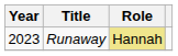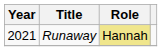 <table class="wikitable sortable plainrowheaders">
 <tr>
 <th scope="col">Year</th>
 <th scope="col">Title</th>
 <th scope="col">Role</th>
 <th scope="col" class="unsortable"></th>
 </tr>
 <tr>
-<td>2023</td>
+<td>2021</td>
 <td><em>Runaway</em></td>
 <td style="background: khaki;">Hannah</td>
 <td style="text-align:center;"></td>
 </tr>
 <tr>
 </tr>
 </table>
